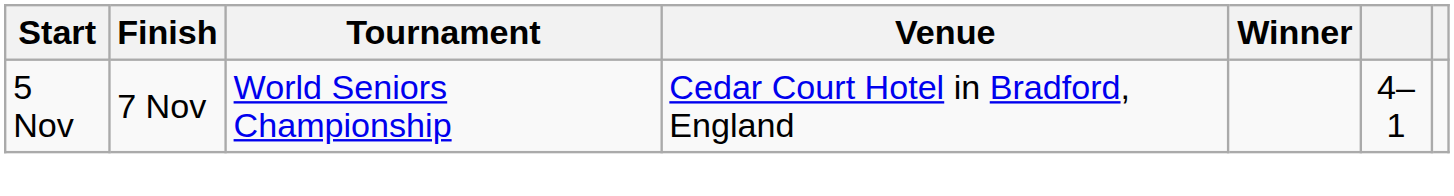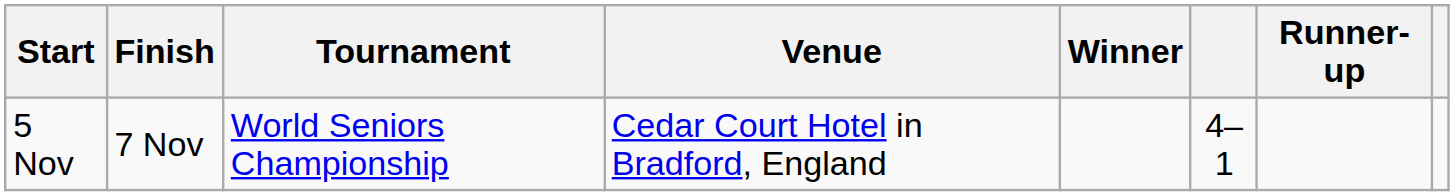 <table class="wikitable" style="font-size: 90%">
 <tr>
 <th>Start</th>
 <th>Finish</th>
 <th>Tournament</th>
 <th>Venue</th>
 <th>Winner</th>
 <th></th>
+<th>Runner-up</th>
 <th></th>
 </tr>
 <tr>
 <td>5 Nov</td>
 <td>7 Nov</td>
 <td><a href='#'>World Seniors Championship</a></td>
 <td><a href='#'>Cedar Court Hotel</a> in <a href='#'>Bradford</a>, England</td>
 <td></td>
 <td style="text-align:center;">4–1</td>
+<td></td>
 <td style="text-align:center;"></td>
 </tr>
 </table>
